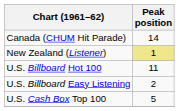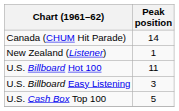 <table class="wikitable sortable">
 <tr>
 <th>Chart (1961–62)</th>
 <th>Peak<br>position</th>
 </tr>
 <tr>
 <td>Canada (<a href='#'>CHUM</a> Hit Parade)</td>
 <td style="text-align:center;">14</td>
 </tr>
 <tr>
 <td>New Zealand (<em><a href='#'>Listener</a></em>)</td>
-<td style="background: khaki; text-align:center;">1</td>
+<td style="text-align:center;">1</td>
 </tr>
 <tr>
 <td>U.S. <em><a href='#'>Billboard</a></em> <a href='#'>Hot 100</a></td>
 <td style="text-align:center;">11</td>
 </tr>
 <tr>
 <td>U.S. <em>Billboard</em> <a href='#'>Easy Listening</a></td>
-<td style="text-align:center;">2</td>
+<td style="text-align:center;">3</td>
 </tr>
 <tr>
 <td>U.S. <a href='#'><em>Cash Box</em></a> Top 100</td>
 <td align="center">5</td>
 </tr>
 <tr>
 </tr>
 </table>
